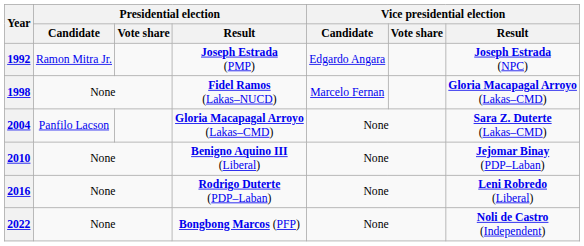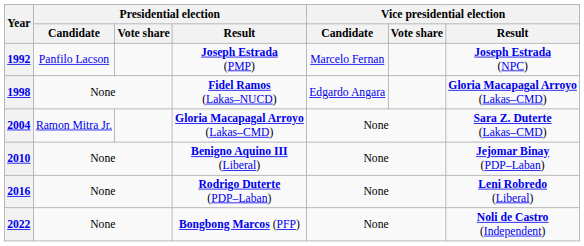 <table class="wikitable" style="text-align:center; font-size:90%">
 <tr>
 <th rowspan=2>Year</th>
 <th colspan=3>Presidential election</th>
 <th colspan=3>Vice presidential election</th>
 </tr>
 <tr>
 <th>Candidate</th>
 <th>Vote share</th>
 <th>Result</th>
 <th>Candidate</th>
 <th>Vote share</th>
 <th>Result</th>
 </tr>
 <tr>
 <th><a href='#'>1992</a></th>
-<td><a href='#'>Ramon Mitra Jr.</a></td>
+<td><a href='#'>Panfilo Lacson</a></td>
 <td></td>
 <td><strong><a href='#'>Joseph Estrada</a></strong><br>(<a href='#'>PMP</a>)</td>
-<td><a href='#'>Edgardo Angara</a></td>
+<td><a href='#'>Marcelo Fernan</a></td>
 <td></td>
 <td><strong><a href='#'>Joseph Estrada</a></strong><br>(<a href='#'>NPC</a>)</td>
 </tr>
 <tr>
 <th><a href='#'>1998</a></th>
 <td colspan=2>None</td>
 <td><strong><a href='#'>Fidel Ramos</a></strong><br>(<a href='#'>Lakas–NUCD</a>)</td>
-<td><a href='#'>Marcelo Fernan</a></td>
+<td><a href='#'>Edgardo Angara</a></td>
 <td></td>
 <td><strong><a href='#'>Gloria Macapagal Arroyo</a></strong><br>(<a href='#'>Lakas–CMD</a>)</td>
 </tr>
 <tr>
 <th><a href='#'>2004</a></th>
-<td><a href='#'>Panfilo Lacson</a></td>
+<td><a href='#'>Ramon Mitra Jr.</a></td>
 <td></td>
 <td><strong><a href='#'>Gloria Macapagal Arroyo</a></strong><br>(<a href='#'>Lakas–CMD</a>)</td>
 <td colspan=2>None</td>
 <td><a href='#'><strong>Sara Z. Duterte</strong></a><br>(<a href='#'>Lakas–CMD</a>)</td>
 </tr>
 <tr>
 <th><a href='#'>2010</a></th>
 <td colspan=2>None</td>
 <td><strong><a href='#'>Benigno Aquino III</a></strong><br>(<a href='#'>Liberal</a>)</td>
 <td colspan=2>None</td>
 <td><strong><a href='#'>Jejomar Binay</a></strong><br>(<a href='#'>PDP–Laban</a>)</td>
 </tr>
 <tr>
 <th><a href='#'>2016</a></th>
 <td colspan=2>None</td>
 <td><strong><a href='#'>Rodrigo Duterte</a></strong><br>(<a href='#'>PDP–Laban</a>)</td>
 <td colspan=2>None</td>
 <td><strong><a href='#'>Leni Robredo</a></strong><br>(<a href='#'>Liberal</a>)</td>
 </tr>
 <tr>
 <th><a href='#'>2022</a></th>
 <td colspan="2">None</td>
 <td><strong><a href='#'>Bongbong Marcos</a></strong> (<a href='#'>PFP</a>)</td>
 <td colspan="2">None</td>
 <td><strong><a href='#'>Noli de Castro</a></strong><br>(<a href='#'>Independent</a>)</td>
 </tr>
 </table>
